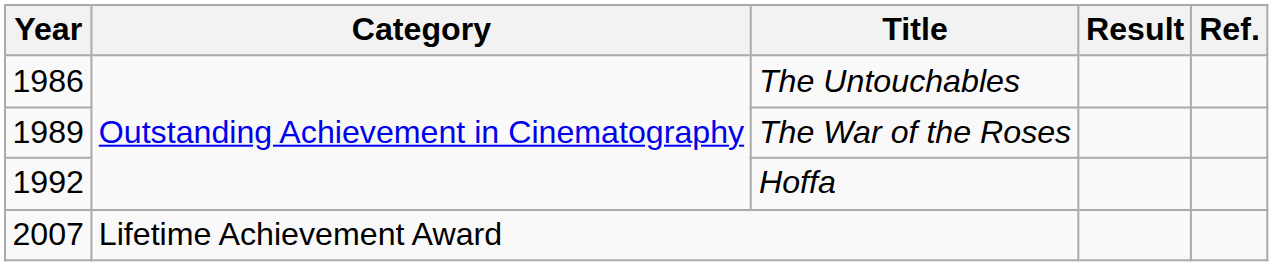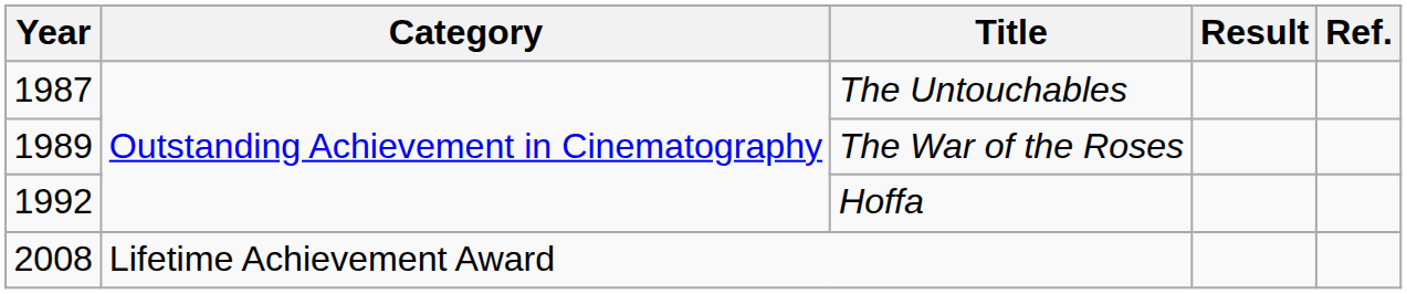 <table class="wikitable">
 <tr>
 <th>Year</th>
 <th>Category</th>
 <th>Title</th>
 <th>Result</th>
 <th>Ref.</th>
 </tr>
 <tr>
-<td>1986</td>
+<td>1987</td>
 <td rowspan=3><a href='#'>Outstanding Achievement in Cinematography</a></td>
 <td><em>The Untouchables</em></td>
 <td></td>
 <td></td>
 </tr>
 <tr>
 <td>1989</td>
 <td><em>The War of the Roses</em></td>
 <td></td>
 <td></td>
 </tr>
 <tr>
 <td>1992</td>
 <td><em>Hoffa</em></td>
 <td></td>
 <td></td>
 </tr>
 <tr>
-<td>2007</td>
+<td>2008</td>
 <td colspan=2>Lifetime Achievement Award</td>
 <td></td>
 <td></td>
 </tr>
 </table>
